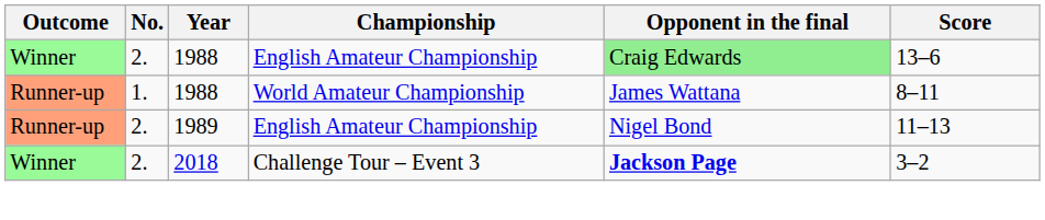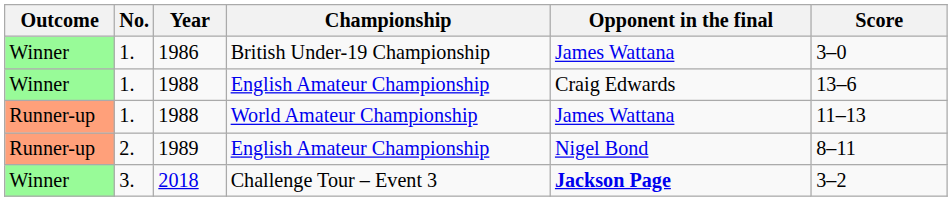 <table class="sortable wikitable">
 <tr>
 <th width="80">Outcome</th>
 <th width="20">No.</th>
 <th width="50">Year</th>
 <th width="250">Championship</th>
 <th width="200">Opponent in the final</th>
 <th width="100">Score</th>
 </tr>
 <tr>
 <td style="background:#98FB98">Winner</td>
-<td>2.</td>
+<td>1.</td>
+<td>1986</td>
+<td>British Under-19 Championship</td>
+<td> <a href='#'>James Wattana</a></td>
+<td>3–0</td>
+</tr>
+<tr>
+<td style="background:#98FB98">Winner</td>
+<td>1.</td>
 <td>1988</td>
 <td><a href='#'>English Amateur Championship</a></td>
-<td style="background: lightgreen;"> Craig Edwards</td>
+<td> Craig Edwards</td>
 <td>13–6</td>
 </tr>
 <tr>
 <td style="background:#ffa07a;">Runner-up</td>
 <td>1.</td>
 <td>1988</td>
 <td><a href='#'>World Amateur Championship</a></td>
 <td> <a href='#'>James Wattana</a></td>
-<td>8–11</td>
+<td>11–13</td>
 </tr>
 <tr>
 <td style="background:#ffa07a;">Runner-up</td>
 <td>2.</td>
 <td>1989</td>
 <td><a href='#'>English Amateur Championship</a></td>
 <td> <a href='#'>Nigel Bond</a></td>
-<td>11–13</td>
+<td>8–11</td>
 </tr>
 <tr>
 <td style="background:#98FB98">Winner</td>
-<td>2.</td>
+<td>3.</td>
 <td><a href='#'>2018</a></td>
 <td>Challenge Tour – Event 3</td>
 <td><strong> <a href='#'>Jackson Page</a></strong></td>
 <td>3–2</td>
 </tr>
 </table>
